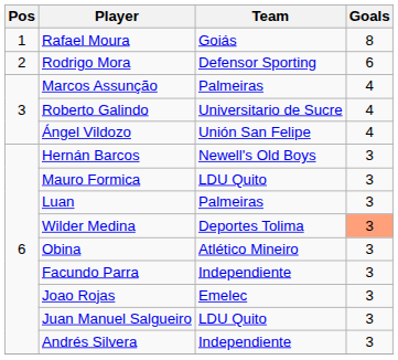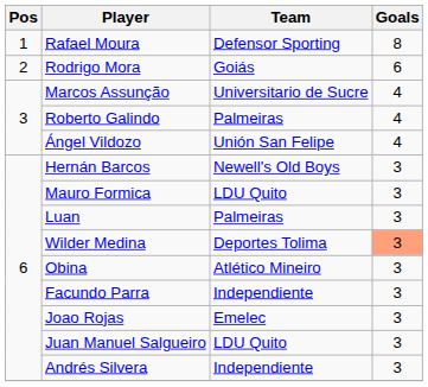 <table class="wikitable">
 <tr>
 <th>Pos</th>
 <th>Player</th>
 <th>Team</th>
 <th>Goals</th>
 </tr>
 <tr>
 <td align=center rowspan=1>1</td>
 <td> <a href='#'>Rafael Moura</a></td>
-<td> <a href='#'>Goiás</a></td>
+<td> <a href='#'>Defensor Sporting</a></td>
 <td align=center>8</td>
 </tr>
 <tr>
 <td align=center rowspan=1>2</td>
 <td> <a href='#'>Rodrigo Mora</a></td>
-<td> <a href='#'>Defensor Sporting</a></td>
+<td> <a href='#'>Goiás</a></td>
 <td align=center>6</td>
 </tr>
 <tr>
 <td align=center rowspan=3>3</td>
 <td> <a href='#'>Marcos Assunção</a></td>
-<td> <a href='#'>Palmeiras</a></td>
+<td> <a href='#'>Universitario de Sucre</a></td>
 <td align=center>4</td>
 </tr>
 <tr>
 <td> <a href='#'>Roberto Galindo</a></td>
-<td> <a href='#'>Universitario de Sucre</a></td>
+<td> <a href='#'>Palmeiras</a></td>
 <td align=center>4</td>
 </tr>
 <tr>
 <td> <a href='#'>Ángel Vildozo</a></td>
 <td> <a href='#'>Unión San Felipe</a></td>
 <td align=center>4</td>
 </tr>
 <tr>
 <td align=center rowspan=9>6</td>
 <td> <a href='#'>Hernán Barcos</a></td>
 <td> <a href='#'>Newell's Old Boys</a></td>
 <td align=center>3</td>
 </tr>
 <tr>
 <td> <a href='#'>Mauro Formica</a></td>
 <td> <a href='#'>LDU Quito</a></td>
 <td align=center>3</td>
 </tr>
 <tr>
 <td> <a href='#'>Luan</a></td>
 <td> <a href='#'>Palmeiras</a></td>
 <td align=center>3</td>
 </tr>
 <tr>
 <td> <a href='#'>Wilder Medina</a></td>
 <td> <a href='#'>Deportes Tolima</a></td>
 <td align=center style="background: lightsalmon;">3</td>
 </tr>
 <tr>
 <td> <a href='#'>Obina</a></td>
 <td> <a href='#'>Atlético Mineiro</a></td>
 <td align=center>3</td>
 </tr>
 <tr>
 <td> <a href='#'>Facundo Parra</a></td>
 <td> <a href='#'>Independiente</a></td>
 <td align=center>3</td>
 </tr>
 <tr>
 <td> <a href='#'>Joao Rojas</a></td>
 <td> <a href='#'>Emelec</a></td>
 <td align=center>3</td>
 </tr>
 <tr>
 <td> <a href='#'>Juan Manuel Salgueiro</a></td>
 <td> <a href='#'>LDU Quito</a></td>
 <td align=center>3</td>
 </tr>
 <tr>
 <td> <a href='#'>Andrés Silvera</a></td>
 <td> <a href='#'>Independiente</a></td>
 <td align=center>3</td>
 </tr>
 <tr>
 </tr>
 </table>
